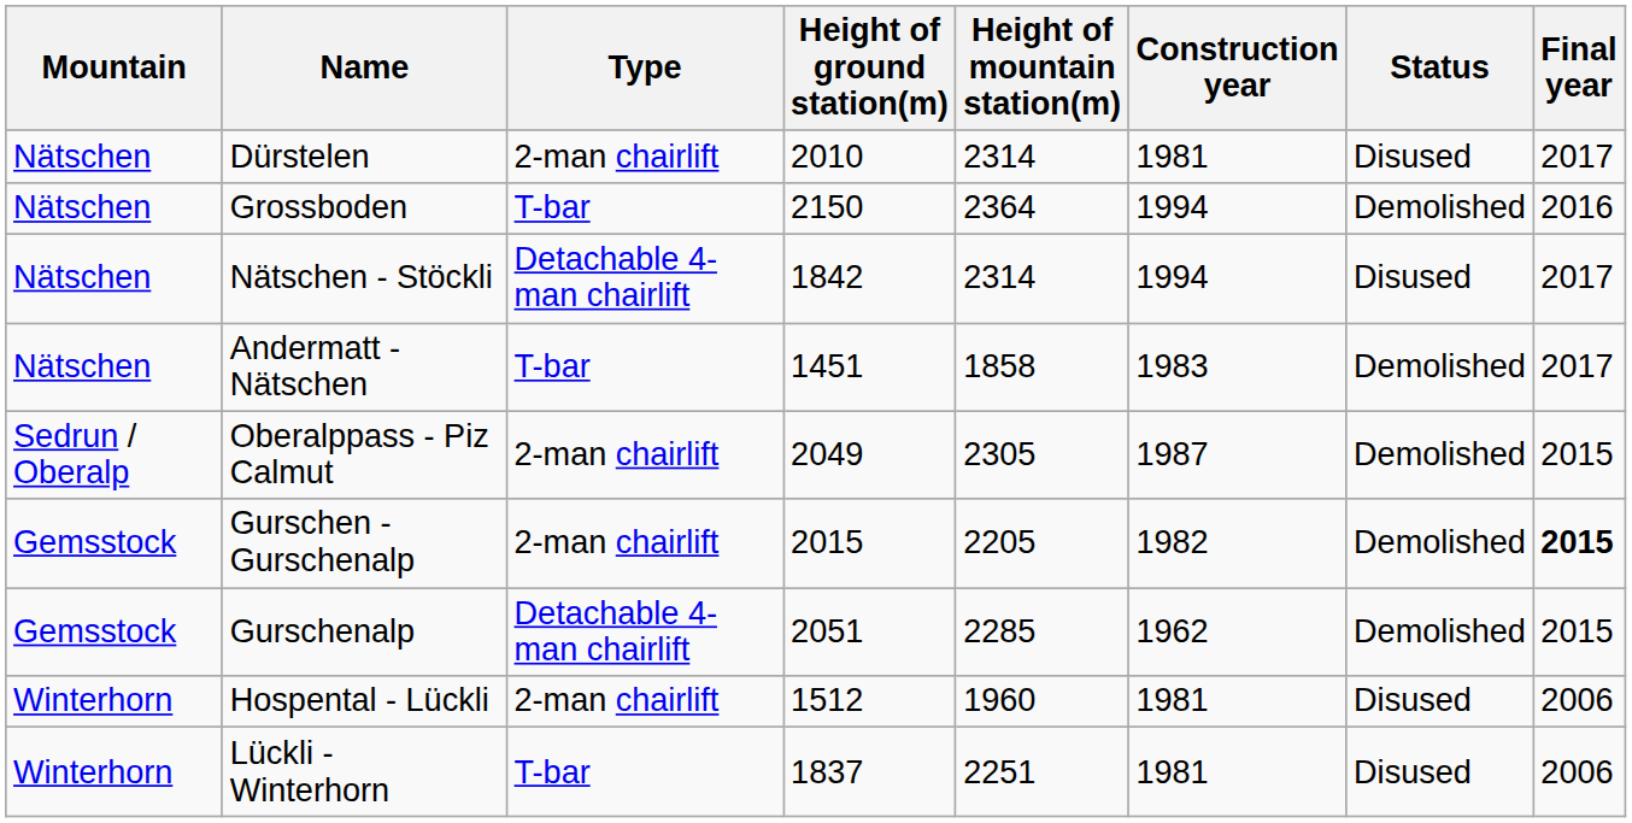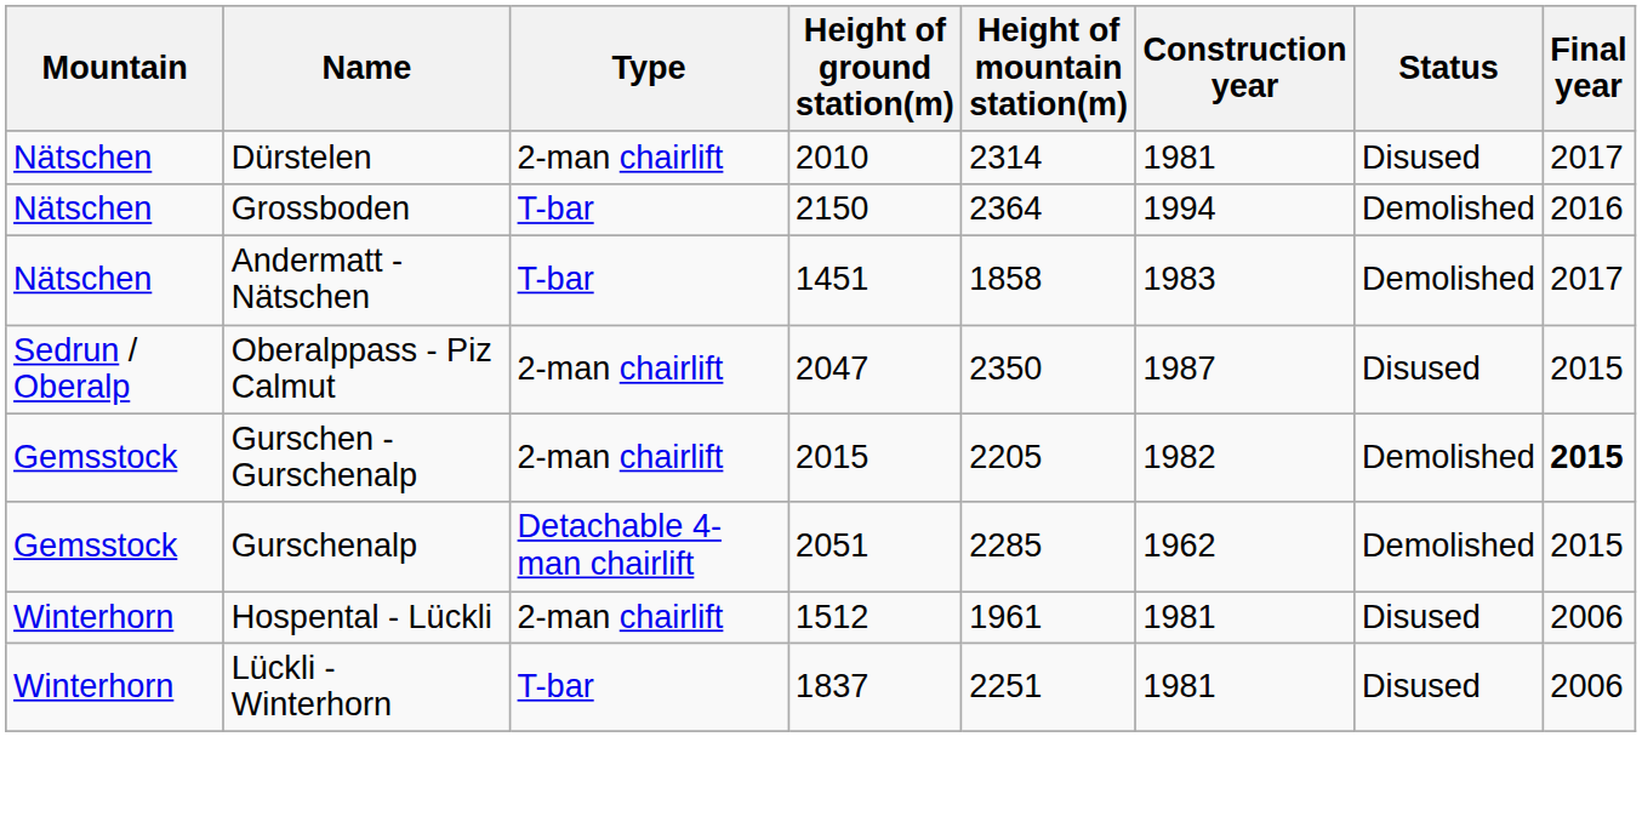 <table class="wikitable sortable" width="90%">
 <tr>
 <th>Mountain</th>
 <th>Name</th>
 <th>Type</th>
 <th>Height of <br> ground <br> station(m)</th>
 <th>Height of <br> mountain <br> station(m)</th>
 <th>Construction <br> year</th>
 <th>Status</th>
 <th>Final <br> year</th>
 </tr>
 <tr>
 <td><a href='#'>Nätschen</a></td>
 <td>Dürstelen</td>
 <td>2-man <a href='#'>chairlift</a></td>
 <td>2010</td>
 <td>2314</td>
 <td>1981</td>
 <td>Disused</td>
 <td>2017</td>
 </tr>
 <tr>
 <td><a href='#'>Nätschen</a></td>
 <td>Grossboden</td>
 <td><a href='#'>T-bar</a></td>
 <td>2150</td>
 <td>2364</td>
 <td>1994</td>
 <td>Demolished</td>
 <td>2016</td>
 </tr>
 <tr>
 <td><a href='#'>Nätschen</a></td>
-<td>Nätschen - Stöckli</td>
-<td><a href='#'>Detachable 4-man chairlift</a></td>
-<td>1842</td>
-<td>2314</td>
-<td>1994</td>
-<td>Disused</td>
-<td>2017</td>
-</tr>
-<tr>
-<td><a href='#'>Nätschen</a></td>
 <td>Andermatt - Nätschen</td>
 <td><a href='#'>T-bar</a></td>
 <td>1451</td>
 <td>1858</td>
 <td>1983</td>
 <td>Demolished</td>
 <td>2017</td>
 </tr>
 <tr>
 <td><a href='#'>Sedrun</a> / <a href='#'>Oberalp</a></td>
 <td>Oberalppass - Piz Calmut</td>
 <td>2-man <a href='#'>chairlift</a></td>
-<td>2049</td>
-<td>2305</td>
+<td>2047</td>
+<td>2350</td>
 <td>1987</td>
-<td>Demolished</td>
+<td>Disused</td>
 <td>2015</td>
 </tr>
 <tr>
 <td><a href='#'>Gemsstock</a></td>
 <td>Gurschen - Gurschenalp</td>
 <td>2-man <a href='#'>chairlift</a></td>
 <td>2015</td>
 <td>2205</td>
 <td>1982</td>
 <td>Demolished</td>
 <td><strong>2015</strong></td>
 </tr>
 <tr>
 <td><a href='#'>Gemsstock</a></td>
 <td>Gurschenalp</td>
 <td><a href='#'>Detachable 4-man chairlift</a></td>
 <td>2051</td>
 <td>2285</td>
 <td>1962</td>
 <td>Demolished</td>
 <td>2015</td>
 </tr>
 <tr>
 <td><a href='#'>Winterhorn</a></td>
 <td>Hospental - Lückli</td>
 <td>2-man <a href='#'>chairlift</a></td>
 <td>1512</td>
-<td>1960</td>
+<td>1961</td>
 <td>1981</td>
 <td>Disused</td>
 <td>2006</td>
 </tr>
 <tr>
 <td><a href='#'>Winterhorn</a></td>
 <td>Lückli - Winterhorn</td>
 <td><a href='#'>T-bar</a></td>
 <td>1837</td>
 <td>2251</td>
 <td>1981</td>
 <td>Disused</td>
 <td>2006</td>
 </tr>
 </table>
